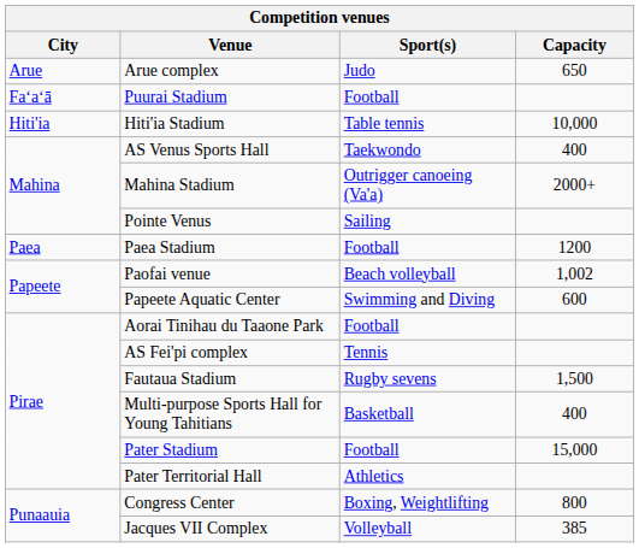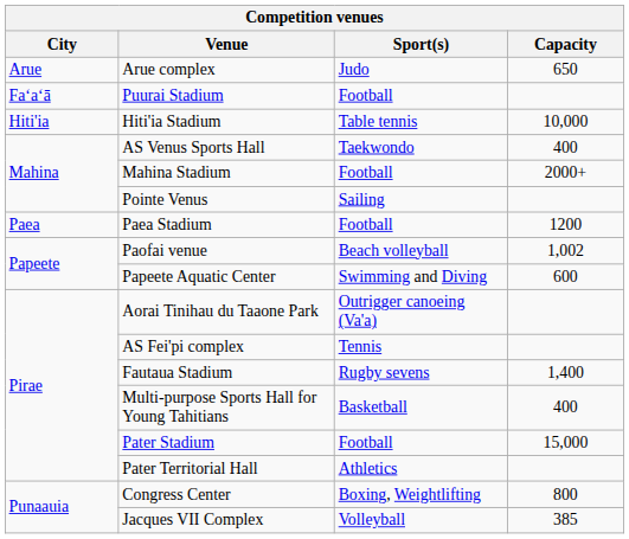 <table class="wikitable">
 <tr>
 <th colspan="5">Competition venues</th>
 </tr>
 <tr>
 <th colspan="1" style="width: 10%; background-color: #f2f2f2">City</th>
 <th colspan="1" style="width: 20%; background-color: #f2f2f2">Venue</th>
 <th colspan="1" style="width: 16%; background-color: #f2f2f2">Sport(s)</th>
 <th style="width: 10%; background-color: #f2f2f2">Capacity</th>
 </tr>
 <tr>
 <td><a href='#'>Arue</a></td>
 <td>Arue complex</td>
 <td><a href='#'>Judo</a></td>
 <td style="background: #f9f9f9; text-align: center;">650</td>
 </tr>
 <tr>
 <td><a href='#'>Faʻaʻā</a></td>
 <td><a href='#'>Puurai Stadium</a></td>
 <td><a href='#'>Football</a></td>
 <td style="background: #f9f9f9; text-align: center;"></td>
 </tr>
 <tr>
 <td><a href='#'>Hiti'ia</a></td>
 <td>Hiti'ia Stadium</td>
 <td><a href='#'>Table tennis</a></td>
 <td style="background: #f9f9f9; text-align: center;">10,000</td>
 </tr>
 <tr>
 <td rowspan="3"><a href='#'>Mahina</a></td>
 <td>AS Venus Sports Hall</td>
 <td><a href='#'>Taekwondo</a></td>
 <td style="background: #f9f9f9; text-align: center;">400</td>
 </tr>
 <tr>
 <td>Mahina Stadium</td>
-<td><a href='#'>Outrigger canoeing (Va'a)</a></td>
+<td><a href='#'>Football</a></td>
 <td style="background: #f9f9f9; text-align: center;">2000+</td>
 </tr>
 <tr>
 <td>Pointe Venus</td>
 <td><a href='#'>Sailing</a></td>
 <td style="background: #f9f9f9; text-align: center;"></td>
 </tr>
 <tr>
 <td><a href='#'>Paea</a></td>
 <td>Paea Stadium</td>
 <td><a href='#'>Football</a></td>
 <td style="background: #f9f9f9; text-align: center;">1200</td>
 </tr>
 <tr>
 <td rowspan="2"><a href='#'>Papeete</a></td>
 <td>Paofai venue</td>
 <td><a href='#'>Beach volleyball</a></td>
 <td style="background: #f9f9f9; text-align: center;">1,002</td>
 </tr>
 <tr>
 <td>Papeete Aquatic Center</td>
 <td><a href='#'>Swimming</a> and <a href='#'>Diving</a></td>
 <td style="background: #f9f9f9; text-align: center;">600</td>
 </tr>
 <tr>
 <td rowspan="6"><a href='#'>Pirae</a></td>
 <td>Aorai Tinihau du Taaone Park</td>
-<td><a href='#'>Football</a></td>
+<td><a href='#'>Outrigger canoeing (Va'a)</a></td>
 <td style="background: #f9f9f9; text-align: center;"></td>
 </tr>
 <tr>
 <td>AS Fei'pi complex</td>
 <td><a href='#'>Tennis</a></td>
 <td style="background: #f9f9f9; text-align: center;"></td>
 </tr>
 <tr>
 <td>Fautaua Stadium</td>
 <td><a href='#'>Rugby sevens</a></td>
-<td style="background: #f9f9f9; text-align: center;">1,500</td>
+<td style="background: #f9f9f9; text-align: center;">1,400</td>
 </tr>
 <tr>
 <td>Multi-purpose Sports Hall for Young Tahitians</td>
 <td><a href='#'>Basketball</a></td>
 <td style="background: #f9f9f9; text-align: center;">400</td>
 </tr>
 <tr>
 <td><a href='#'>Pater Stadium</a></td>
 <td><a href='#'>Football</a></td>
 <td style="background: #f9f9f9; text-align: center;">15,000</td>
 </tr>
 <tr>
 <td>Pater Territorial Hall</td>
 <td><a href='#'>Athletics</a></td>
 <td style="background: #f9f9f9; text-align: center;"></td>
 </tr>
 <tr>
 <td rowspan="2"><a href='#'>Punaauia</a></td>
 <td>Congress Center</td>
 <td><a href='#'>Boxing</a>, <a href='#'>Weightlifting</a></td>
 <td style="background: #f9f9f9; text-align: center;">800</td>
 </tr>
 <tr>
 <td>Jacques VII Complex</td>
 <td><a href='#'>Volleyball</a></td>
 <td style="background: #f9f9f9; text-align: center;">385</td>
 </tr>
 </table>
